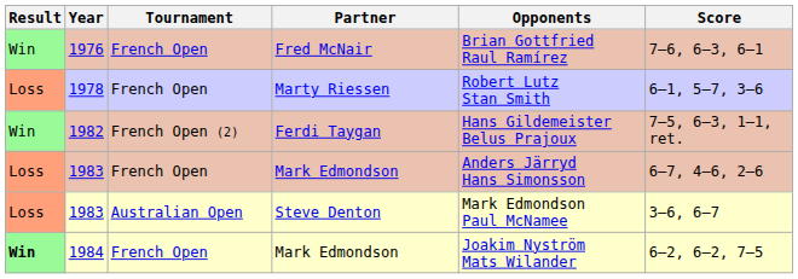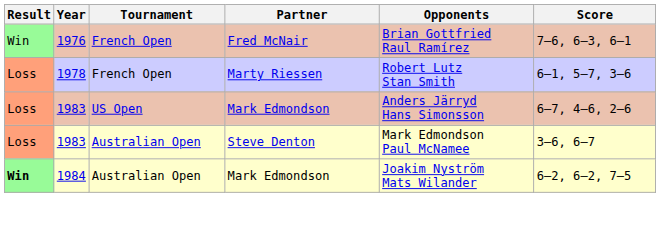 <table class="sortable wikitable">
 <tr>
 <th style="width:40px">Result</th>
 <th style="width:30px">Year</th>
 <th style="width:140px">Tournament</th>
 <th style="width:160px">Partner</th>
 <th style="width:160px">Opponents</th>
 <th style="width:125px" class="unsortable">Score</th>
 </tr>
 <tr bgcolor =#EBC2AF>
 <td style="background:#98fb98;">Win</td>
 <td><a href='#'>1976</a></td>
 <td><a href='#'>French Open</a></td>
 <td> <a href='#'>Fred McNair</a></td>
 <td> <a href='#'>Brian Gottfried</a><br> <a href='#'>Raul Ramírez</a></td>
 <td>7–6, 6–3, 6–1</td>
 </tr>
 <tr bgcolor=#CCCCFF>
 <td style="background:#ffa07a;">Loss</td>
 <td><a href='#'>1978</a></td>
 <td>French Open</td>
 <td> <a href='#'>Marty Riessen</a></td>
 <td> <a href='#'>Robert Lutz</a><br> <a href='#'>Stan Smith</a></td>
 <td>6–1, 5–7, 3–6</td>
 </tr>
 <tr bgcolor=#EBC2AF>
-<td style="background:#98fb98;">Win</td>
-<td><a href='#'>1982</a></td>
-<td>French Open <small>(2)</small></td>
-<td> <a href='#'>Ferdi Taygan</a></td>
-<td> <a href='#'>Hans Gildemeister</a><br> <a href='#'>Belus Prajoux</a></td>
-<td>7–5, 6–3, 1–1, ret.</td>
-</tr>
-<tr bgcolor=#EBC2AF>
 <td style="background:#ffa07a;">Loss</td>
 <td><a href='#'>1983</a></td>
-<td>French Open</td>
+<td><a href='#'>US Open</a></td>
 <td> <a href='#'>Mark Edmondson</a></td>
 <td> <a href='#'>Anders Järryd</a><br> <a href='#'>Hans Simonsson</a></td>
 <td>6–7, 4–6, 2–6</td>
 </tr>
 <tr bgcolor=#FFFFCC>
 <td style="background:#ffa07a;">Loss</td>
 <td><a href='#'>1983</a></td>
 <td><a href='#'>Australian Open</a></td>
 <td> <a href='#'>Steve Denton</a></td>
 <td> Mark Edmondson<br> <a href='#'>Paul McNamee</a></td>
 <td>3–6, 6–7</td>
 </tr>
 <tr bgcolor=#FFFFCC>
 <td style="background:#98fb98;"><strong>Win</strong></td>
 <td><a href='#'>1984</a></td>
-<td><a href='#'>French Open</a></td>
+<td>Australian Open</td>
 <td> Mark Edmondson</td>
 <td> <a href='#'>Joakim Nyström</a><br> <a href='#'>Mats Wilander</a></td>
 <td>6–2, 6–2, 7–5</td>
 </tr>
 </table>
